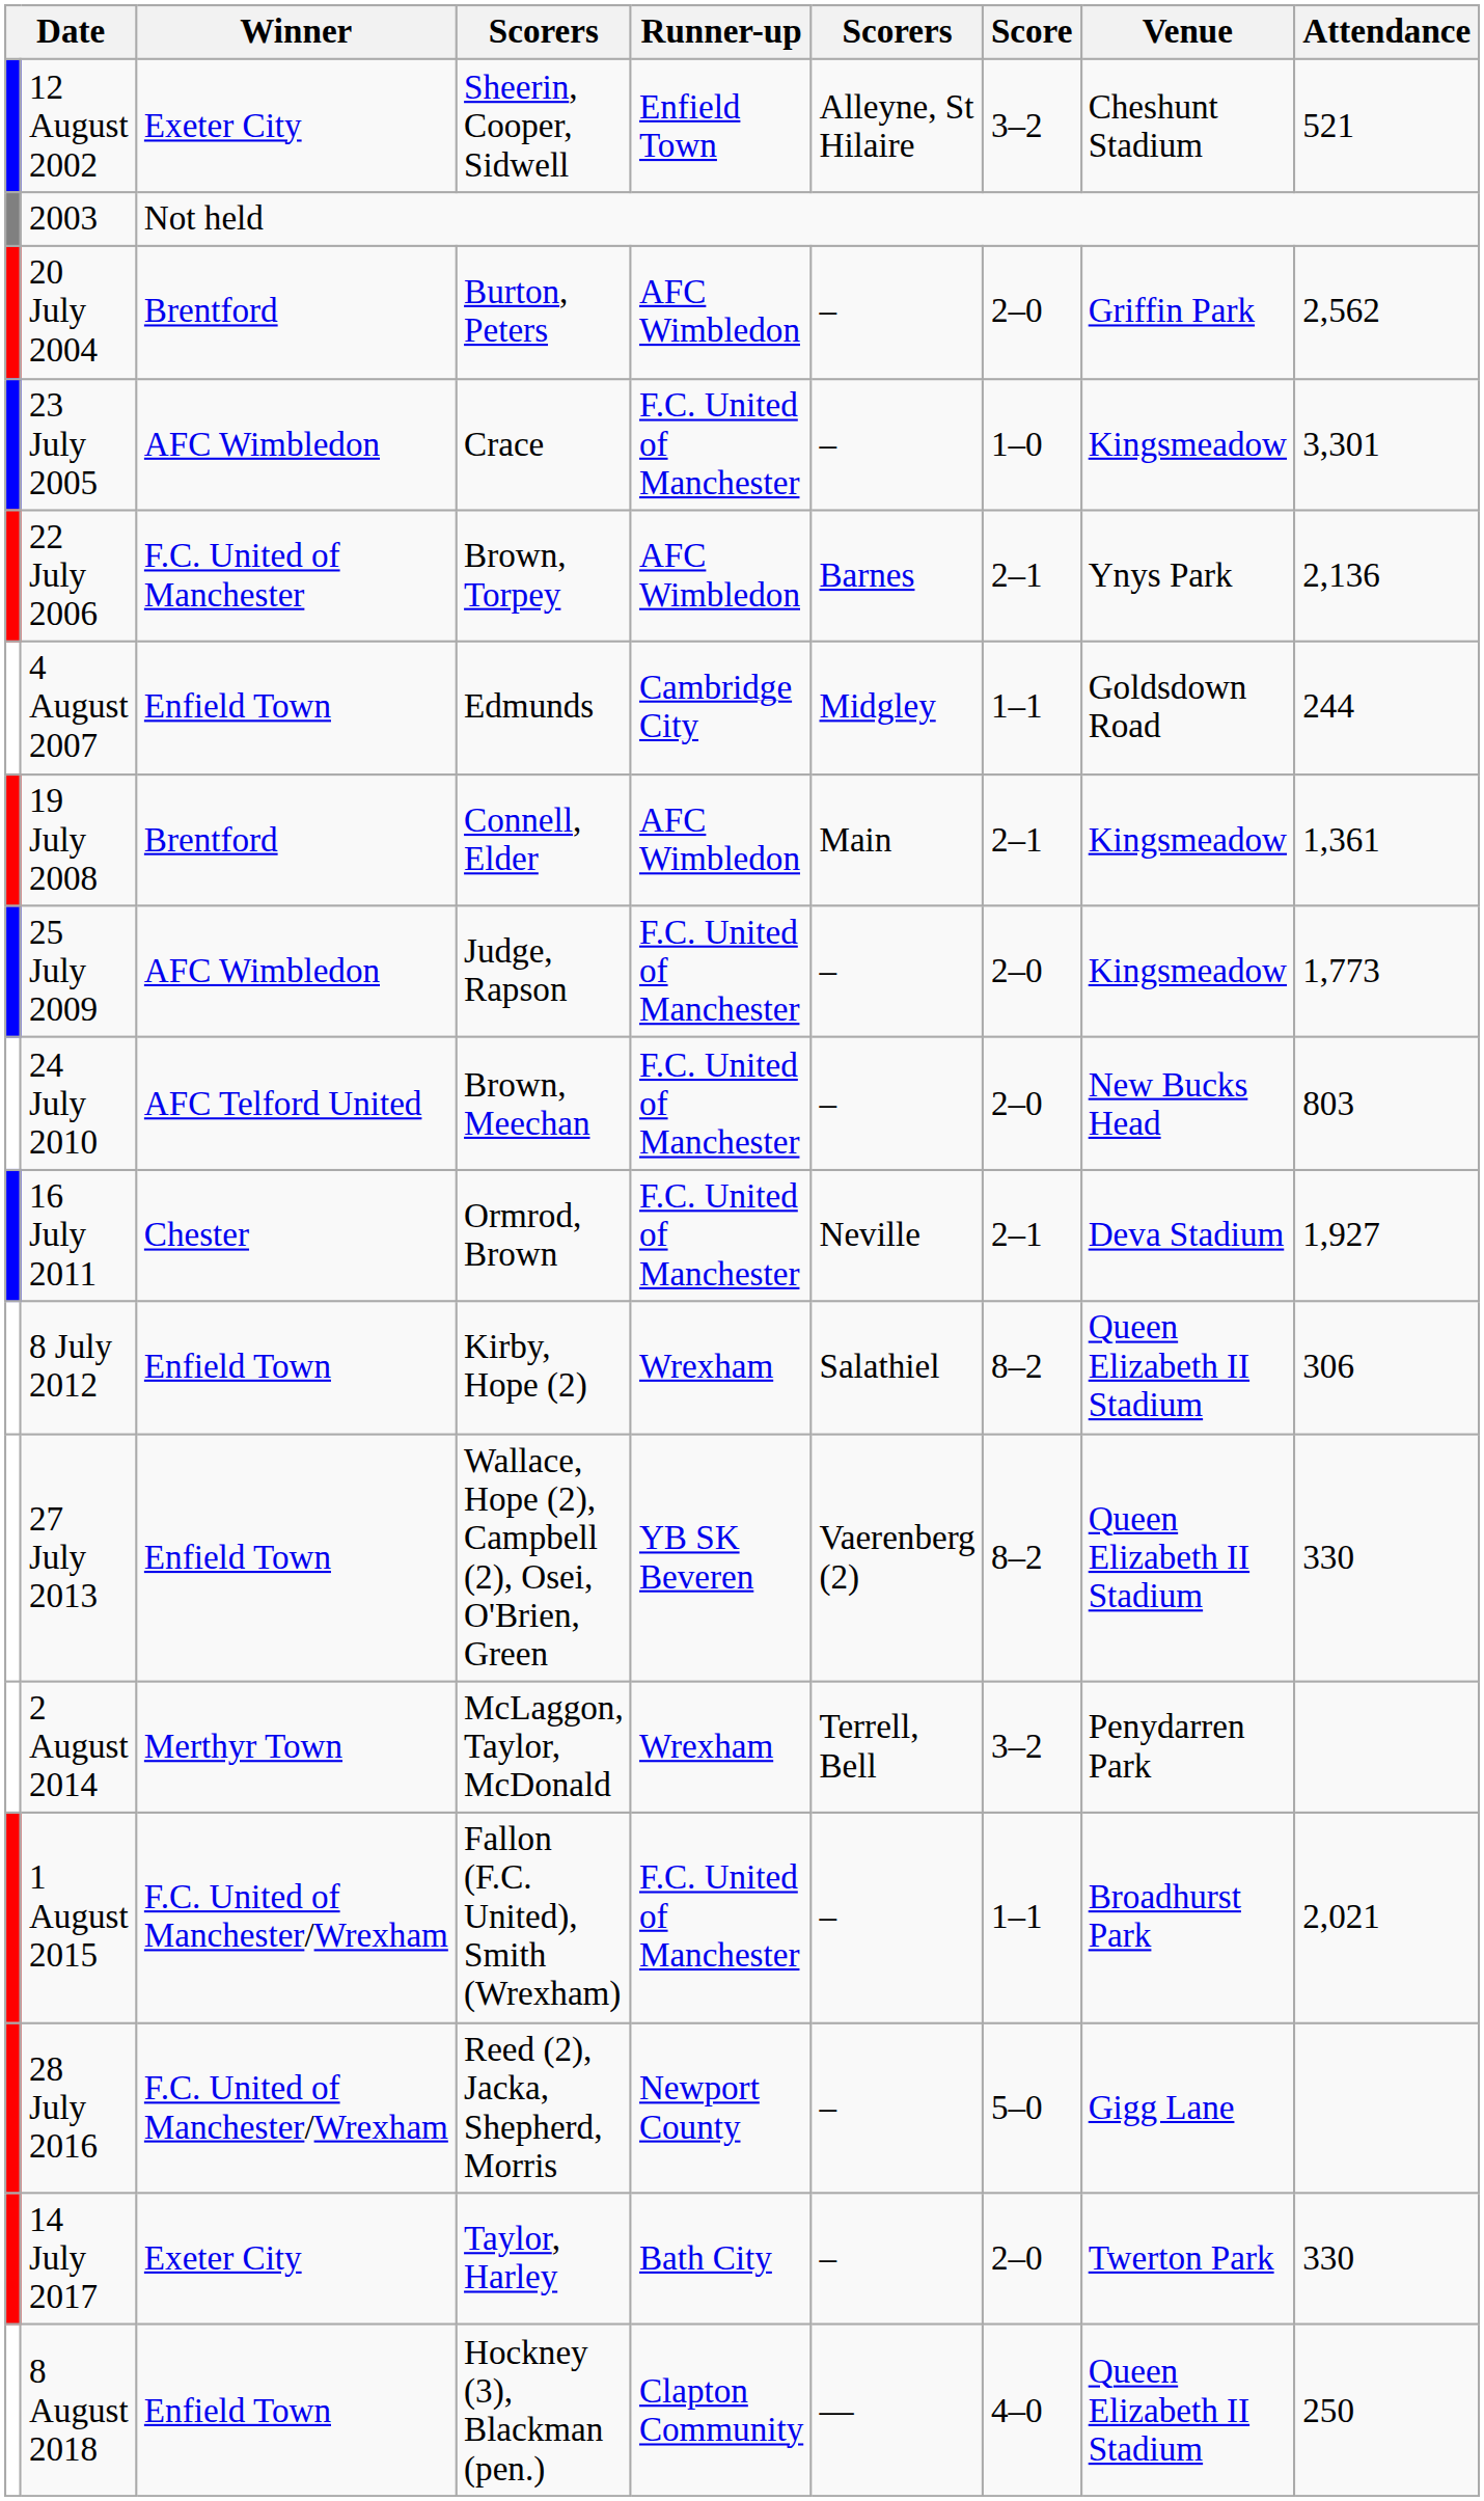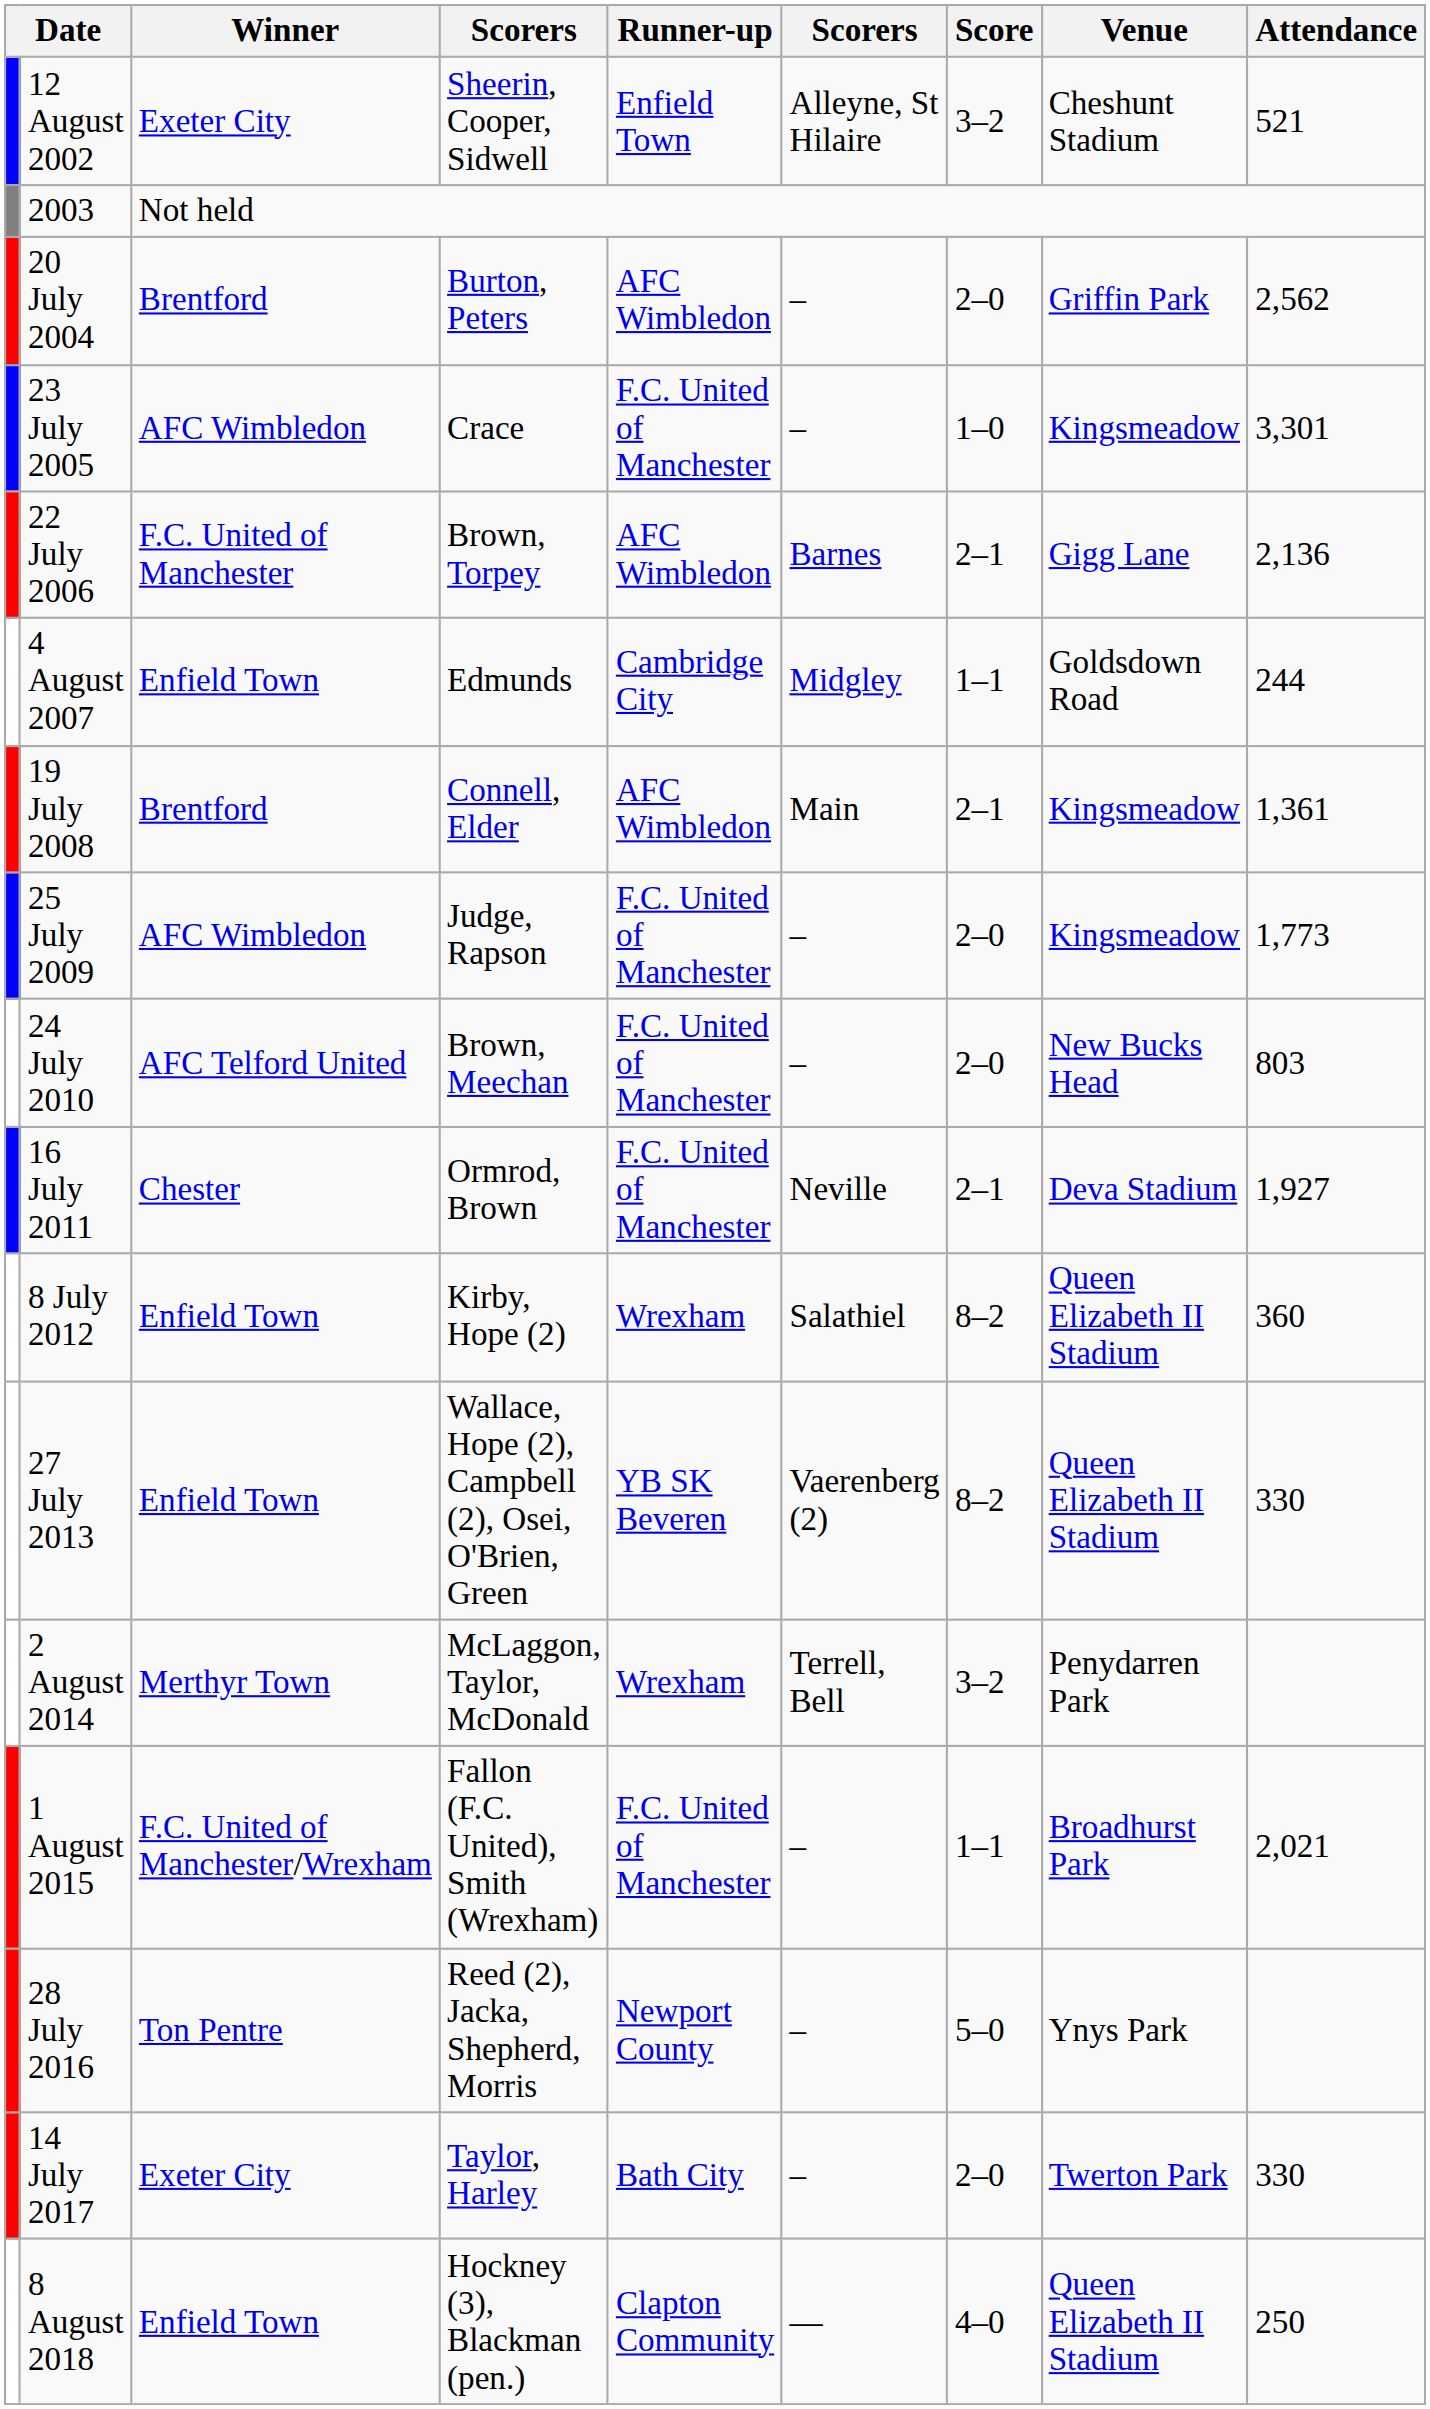 <table class="wikitable">
 <tr>
 <th colspan=2>Date</th>
 <th>Winner</th>
 <th>Scorers</th>
 <th>Runner-up</th>
 <th>Scorers</th>
 <th>Score</th>
 <th>Venue</th>
 <th>Attendance</th>
 </tr>
 <tr>
 <td style="background-color: Blue"></td>
 <td>12 August 2002</td>
 <td><a href='#'>Exeter City</a></td>
 <td><a href='#'>Sheerin</a>, Cooper, Sidwell</td>
 <td><a href='#'>Enfield Town</a></td>
 <td>Alleyne, St Hilaire</td>
 <td>3–2</td>
 <td>Cheshunt Stadium</td>
 <td>521</td>
 </tr>
 <tr>
 <td style="background-color: Grey"></td>
 <td>2003</td>
 <td colspan=7>Not held</td>
 </tr>
 <tr>
 <td style="background-color: Red"></td>
 <td>20 July 2004</td>
 <td><a href='#'>Brentford</a></td>
 <td><a href='#'>Burton</a>, <a href='#'>Peters</a></td>
 <td><a href='#'>AFC Wimbledon</a></td>
 <td>–</td>
 <td>2–0</td>
 <td><a href='#'>Griffin Park</a></td>
 <td>2,562</td>
 </tr>
 <tr>
 <td style="background-color: Blue"></td>
 <td>23 July 2005</td>
 <td><a href='#'>AFC Wimbledon</a></td>
 <td>Crace</td>
 <td><a href='#'>F.C. United of Manchester</a></td>
 <td>–</td>
 <td>1–0</td>
 <td><a href='#'>Kingsmeadow</a></td>
 <td>3,301</td>
 </tr>
 <tr>
 <td style="background-color: Red"></td>
 <td>22 July 2006</td>
 <td><a href='#'>F.C. United of Manchester</a></td>
 <td>Brown, <a href='#'>Torpey</a></td>
 <td><a href='#'>AFC Wimbledon</a></td>
 <td><a href='#'>Barnes</a></td>
 <td>2–1</td>
-<td>Ynys Park</td>
+<td><a href='#'>Gigg Lane</a></td>
 <td>2,136</td>
 </tr>
 <tr>
 <td style="background-color: White"></td>
 <td>4 August 2007</td>
 <td><a href='#'>Enfield Town</a></td>
 <td>Edmunds</td>
 <td><a href='#'>Cambridge City</a></td>
 <td><a href='#'>Midgley</a></td>
 <td>1–1</td>
 <td>Goldsdown Road</td>
 <td>244</td>
 </tr>
 <tr>
 <td style="background-color: Red"></td>
 <td>19 July 2008</td>
 <td><a href='#'>Brentford</a></td>
 <td><a href='#'>Connell</a>, <a href='#'>Elder</a></td>
 <td><a href='#'>AFC Wimbledon</a></td>
 <td>Main</td>
 <td>2–1</td>
 <td><a href='#'>Kingsmeadow</a></td>
 <td>1,361</td>
 </tr>
 <tr>
 <td style="background-color: Blue"></td>
 <td>25 July 2009</td>
 <td><a href='#'>AFC Wimbledon</a></td>
 <td>Judge, Rapson</td>
 <td><a href='#'>F.C. United of Manchester</a></td>
 <td>–</td>
 <td>2–0</td>
 <td><a href='#'>Kingsmeadow</a></td>
 <td>1,773</td>
 </tr>
 <tr>
 <td style="background-color: White"></td>
 <td>24 July 2010</td>
 <td><a href='#'>AFC Telford United</a></td>
 <td>Brown, <a href='#'>Meechan</a></td>
 <td><a href='#'>F.C. United of Manchester</a></td>
 <td>–</td>
 <td>2–0</td>
 <td><a href='#'>New Bucks Head</a></td>
 <td>803</td>
 </tr>
 <tr>
 <td style="background-color: Blue"></td>
 <td>16 July 2011</td>
 <td><a href='#'>Chester</a></td>
 <td>Ormrod, Brown</td>
 <td><a href='#'>F.C. United of Manchester</a></td>
 <td>Neville</td>
 <td>2–1</td>
 <td><a href='#'>Deva Stadium</a></td>
 <td>1,927</td>
 </tr>
 <tr>
 <td style="background-color: White"></td>
 <td>8 July 2012</td>
 <td><a href='#'>Enfield Town</a></td>
 <td>Kirby, Hope (2)</td>
 <td><a href='#'>Wrexham</a></td>
 <td>Salathiel</td>
 <td>8–2</td>
 <td><a href='#'>Queen Elizabeth II Stadium</a></td>
-<td>306</td>
+<td>360</td>
 </tr>
 <tr>
 <td style="background-color: White"></td>
 <td>27 July 2013</td>
 <td><a href='#'>Enfield Town</a></td>
 <td>Wallace, Hope (2), Campbell (2), Osei, O'Brien, Green</td>
 <td><a href='#'>YB SK Beveren</a></td>
 <td>Vaerenberg (2)</td>
 <td>8–2</td>
 <td><a href='#'>Queen Elizabeth II Stadium</a></td>
 <td>330</td>
 </tr>
 <tr>
 <td style="background-color: White"></td>
 <td>2 August 2014</td>
 <td><a href='#'>Merthyr Town</a></td>
 <td>McLaggon, Taylor, McDonald</td>
 <td><a href='#'>Wrexham</a></td>
 <td>Terrell, Bell</td>
 <td>3–2</td>
 <td>Penydarren Park</td>
 <td></td>
 </tr>
 <tr>
 <td style="background-color: Red"></td>
 <td>1 August 2015</td>
 <td><a href='#'>F.C. United of Manchester</a>/<a href='#'>Wrexham</a></td>
 <td>Fallon (F.C. United), Smith (Wrexham)</td>
 <td><a href='#'>F.C. United of Manchester</a></td>
 <td>–</td>
 <td>1–1</td>
 <td><a href='#'>Broadhurst Park</a></td>
 <td>2,021</td>
 </tr>
 <tr>
 <td style="background-color: Red"></td>
 <td>28 July 2016</td>
-<td><a href='#'>F.C. United of Manchester</a>/<a href='#'>Wrexham</a></td>
+<td><a href='#'>Ton Pentre</a></td>
 <td>Reed (2), Jacka, Shepherd, Morris</td>
 <td><a href='#'>Newport County</a></td>
 <td>–</td>
 <td>5–0</td>
-<td><a href='#'>Gigg Lane</a></td>
+<td>Ynys Park</td>
 <td></td>
 </tr>
 <tr>
 <td style="background-color: Red"></td>
 <td>14 July 2017</td>
 <td><a href='#'>Exeter City</a></td>
 <td><a href='#'>Taylor</a>, <a href='#'>Harley</a></td>
 <td><a href='#'>Bath City</a></td>
 <td>–</td>
 <td>2–0</td>
 <td><a href='#'>Twerton Park</a></td>
 <td>330</td>
 </tr>
 <tr>
 <td style="background-color: White"></td>
 <td>8 August 2018</td>
 <td><a href='#'>Enfield Town</a></td>
 <td>Hockney (3), Blackman (pen.)</td>
 <td><a href='#'>Clapton Community</a></td>
 <td>—</td>
 <td>4–0</td>
 <td><a href='#'>Queen Elizabeth II Stadium</a></td>
 <td>250</td>
 </tr>
 </table>
